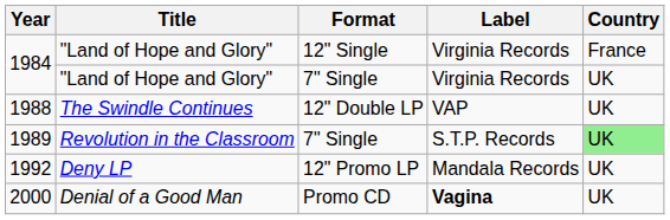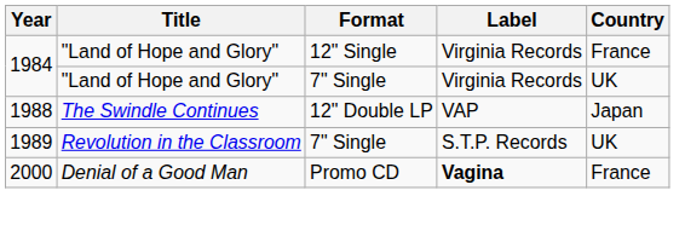 <table class="wikitable sortable">
 <tr>
 <th>Year</th>
 <th>Title</th>
 <th>Format</th>
 <th>Label</th>
 <th>Country</th>
 </tr>
 <tr>
 <td rowspan="2" style="text-align:center">1984</td>
 <td>"Land of Hope and Glory"</td>
 <td>12" Single</td>
 <td>Virginia Records</td>
 <td>France</td>
 </tr>
 <tr>
 <td>"Land of Hope and Glory"</td>
 <td data-sort-value="07 Single">7" Single</td>
 <td>Virginia Records</td>
 <td>UK</td>
 </tr>
 <tr>
 <td style="text-align:center">1988</td>
 <td data-sort-value="Swindle Continues, The"><em><a href='#'>The Swindle Continues</a></em></td>
 <td>12" Double LP</td>
 <td>VAP</td>
-<td>UK</td>
+<td>Japan</td>
 </tr>
 <tr>
 <td style="text-align:center">1989</td>
 <td><em><a href='#'>Revolution in the Classroom</a></em></td>
 <td data-sort-value="07 Single">7" Single</td>
 <td>S.T.P. Records</td>
-<td style="background: lightgreen;">UK</td>
-</tr>
-<tr>
-<td style="text-align:center">1992</td>
-<td><em><a href='#'>Deny LP</a></em></td>
-<td>12" Promo LP</td>
-<td>Mandala Records</td>
 <td>UK</td>
 </tr>
 <tr>
 <td style="text-align:center">2000</td>
 <td><em>Denial of a Good Man</em></td>
 <td>Promo CD</td>
 <td><strong>Vagina</strong></td>
-<td>UK</td>
+<td>France</td>
 </tr>
 </table>
